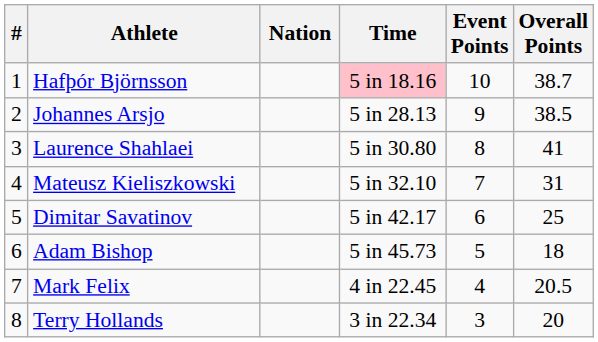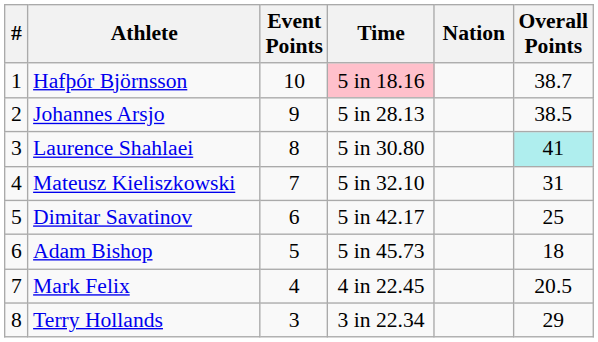 <table class="wikitable sortable" style="text-align:center;width: 70%;">
 <tr>
 <th scope="col" style="width: 10px;">#</th>
 <th scope="col">Athlete</th>
+<th scope="col" style="width: 10px;">Event Points</th>
+<th scope="col">Time</th>
 <th scope="col">Nation</th>
-<th scope="col">Time</th>
-<th scope="col" style="width: 10px;">Event Points</th>
 <th scope="col" style="width: 10px;">Overall Points</th>
 </tr>
 <tr>
 <td>1</td>
 <td align=left><a href='#'>Hafþór Björnsson</a></td>
+<td>10</td>
+<td style="background: pink;">5 in 18.16</td>
 <td align=left></td>
-<td style="background: pink;">5 in 18.16</td>
-<td>10</td>
 <td>38.7</td>
 </tr>
 <tr>
 <td>2</td>
 <td align=left><a href='#'>Johannes Arsjo</a></td>
+<td>9</td>
+<td>5 in 28.13</td>
 <td align=left></td>
-<td>5 in 28.13</td>
-<td>9</td>
 <td>38.5</td>
 </tr>
 <tr>
 <td>3</td>
 <td align=left><a href='#'>Laurence Shahlaei</a></td>
+<td>8</td>
+<td>5 in 30.80</td>
 <td align=left></td>
-<td>5 in 30.80</td>
-<td>8</td>
-<td>41</td>
+<td style="background: paleturquoise;">41</td>
 </tr>
 <tr>
 <td>4</td>
 <td align=left><a href='#'>Mateusz Kieliszkowski</a></td>
+<td>7</td>
+<td>5 in 32.10</td>
 <td align=left></td>
-<td>5 in 32.10</td>
-<td>7</td>
 <td>31</td>
 </tr>
 <tr>
 <td>5</td>
 <td align=left><a href='#'>Dimitar Savatinov</a></td>
+<td>6</td>
+<td>5 in 42.17</td>
 <td align=left></td>
-<td>5 in 42.17</td>
-<td>6</td>
 <td>25</td>
 </tr>
 <tr>
 <td>6</td>
 <td align=left><a href='#'>Adam Bishop</a></td>
+<td>5</td>
+<td>5 in 45.73</td>
 <td align=left></td>
-<td>5 in 45.73</td>
-<td>5</td>
 <td>18</td>
 </tr>
 <tr>
 <td>7</td>
 <td align=left><a href='#'>Mark Felix</a></td>
+<td>4</td>
+<td>4 in 22.45</td>
 <td align=left></td>
-<td>4 in 22.45</td>
-<td>4</td>
 <td>20.5</td>
 </tr>
 <tr>
 <td>8</td>
 <td align=left><a href='#'>Terry Hollands</a></td>
+<td>3</td>
+<td>3 in 22.34</td>
 <td align=left></td>
-<td>3 in 22.34</td>
-<td>3</td>
-<td>20</td>
+<td>29</td>
 </tr>
 </table>
